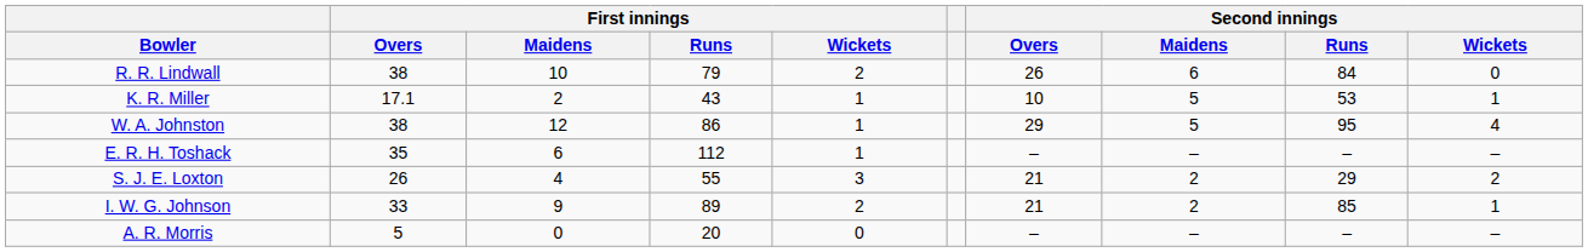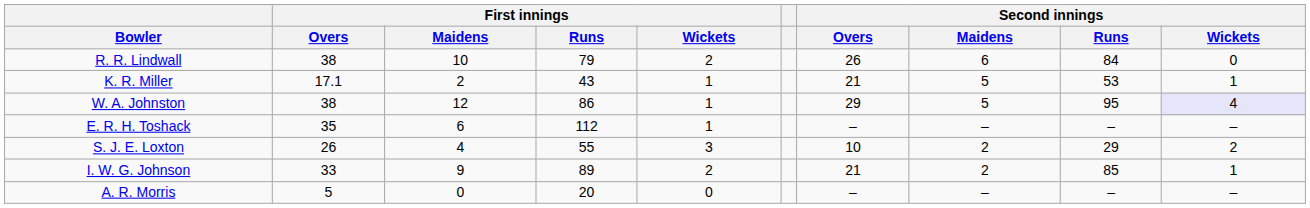 <table class="wikitable" style="font-size: 85%; text-align: center; width: 100%;">
 <tr>
 <th></th>
 <th colspan="4">First innings</th>
 <th></th>
 <th colspan="4">Second innings</th>
 </tr>
 <tr>
 <th><a href='#'>Bowler</a></th>
 <th><a href='#'>Overs</a></th>
 <th><a href='#'>Maidens</a></th>
 <th><a href='#'>Runs</a></th>
 <th><a href='#'>Wickets</a></th>
 <th></th>
 <th><a href='#'>Overs</a></th>
 <th><a href='#'>Maidens</a></th>
 <th><a href='#'>Runs</a></th>
 <th><a href='#'>Wickets</a></th>
 </tr>
 <tr>
 <td><a href='#'>R. R. Lindwall</a></td>
 <td>38</td>
 <td>10</td>
 <td>79</td>
 <td>2</td>
 <td></td>
 <td>26</td>
 <td>6</td>
 <td>84</td>
 <td>0</td>
 </tr>
 <tr>
 <td><a href='#'>K. R. Miller</a></td>
 <td>17.1</td>
 <td>2</td>
 <td>43</td>
 <td>1</td>
 <td></td>
-<td>10</td>
+<td>21</td>
 <td>5</td>
 <td>53</td>
 <td>1</td>
 </tr>
 <tr>
 <td><a href='#'>W. A. Johnston</a></td>
 <td>38</td>
 <td>12</td>
 <td>86</td>
 <td>1</td>
 <td></td>
 <td>29</td>
 <td>5</td>
 <td>95</td>
-<td>4</td>
+<td style="background: lavender;">4</td>
 </tr>
 <tr>
 <td><a href='#'>E. R. H. Toshack</a></td>
 <td>35</td>
 <td>6</td>
 <td>112</td>
 <td>1</td>
 <td></td>
 <td>–</td>
 <td>–</td>
 <td>–</td>
 <td>–</td>
 </tr>
 <tr>
 <td><a href='#'>S. J. E. Loxton</a></td>
 <td>26</td>
 <td>4</td>
 <td>55</td>
 <td>3</td>
 <td></td>
-<td>21</td>
+<td>10</td>
 <td>2</td>
 <td>29</td>
 <td>2</td>
 </tr>
 <tr>
 <td><a href='#'>I. W. G. Johnson</a></td>
 <td>33</td>
 <td>9</td>
 <td>89</td>
 <td>2</td>
 <td></td>
 <td>21</td>
 <td>2</td>
 <td>85</td>
 <td>1</td>
 </tr>
 <tr>
 <td><a href='#'>A. R. Morris</a></td>
 <td>5</td>
 <td>0</td>
 <td>20</td>
 <td>0</td>
 <td></td>
 <td>–</td>
 <td>–</td>
 <td>–</td>
 <td>–</td>
 </tr>
 </table>
